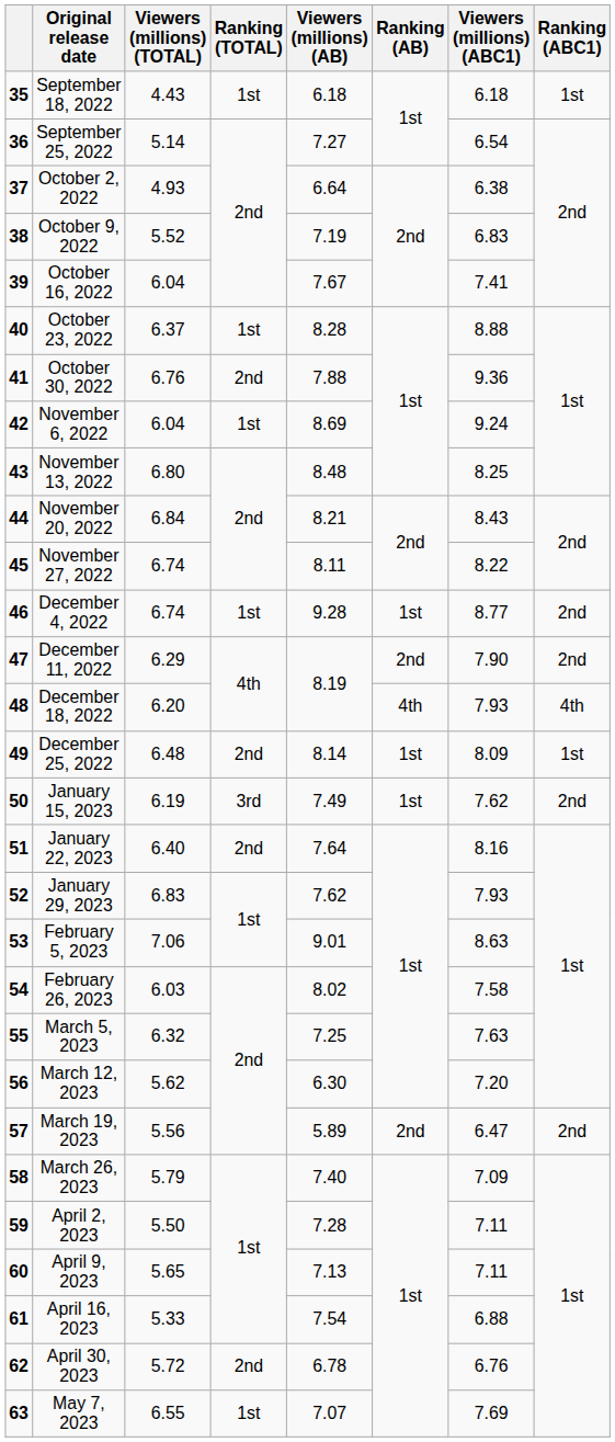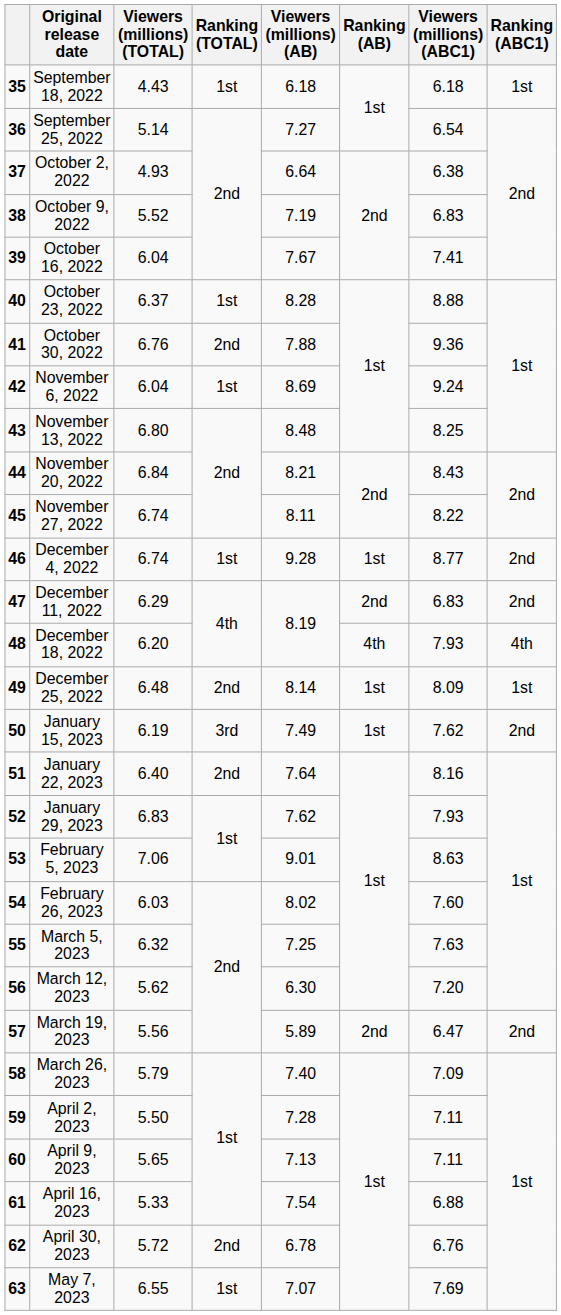 <table class="wikitable" style="margin-left:auto; margin-right:auto; width:550px; text-align:center">
 <tr>
 <th></th>
 <th>Original release date</th>
 <th>Viewers (millions)<br>(TOTAL)</th>
 <th>Ranking<br>(TOTAL)</th>
 <th>Viewers (millions)<br>(AB)</th>
 <th>Ranking<br>(AB)</th>
 <th>Viewers (millions)<br>(ABC1)</th>
 <th>Ranking<br>(ABC1)</th>
 </tr>
 <tr>
 <td><strong>35</strong></td>
 <td>September 18, 2022</td>
 <td>4.43</td>
 <td>1st</td>
 <td>6.18</td>
 <td rowspan="2">1st</td>
 <td>6.18</td>
 <td>1st</td>
 </tr>
 <tr>
 <td><strong>36</strong></td>
 <td>September 25, 2022</td>
 <td>5.14</td>
 <td rowspan="4">2nd</td>
 <td>7.27</td>
 <td>6.54</td>
 <td rowspan="4">2nd</td>
 </tr>
 <tr>
 <td><strong>37</strong></td>
 <td>October 2, 2022</td>
 <td>4.93</td>
 <td>6.64</td>
 <td rowspan="3">2nd</td>
 <td>6.38</td>
 </tr>
 <tr>
 <td><strong>38</strong></td>
 <td>October 9, 2022</td>
 <td>5.52</td>
 <td>7.19</td>
 <td>6.83</td>
 </tr>
 <tr>
 <td><strong>39</strong></td>
 <td>October 16, 2022</td>
 <td>6.04</td>
 <td>7.67</td>
 <td>7.41</td>
 </tr>
 <tr>
 <td><strong>40</strong></td>
 <td>October 23, 2022</td>
 <td>6.37</td>
 <td>1st</td>
 <td>8.28</td>
 <td rowspan="4">1st</td>
 <td>8.88</td>
 <td rowspan="4">1st</td>
 </tr>
 <tr>
 <td><strong>41</strong></td>
 <td>October 30, 2022</td>
 <td>6.76</td>
 <td>2nd</td>
 <td>7.88</td>
 <td>9.36</td>
 </tr>
 <tr>
 <td><strong>42</strong></td>
 <td>November 6, 2022</td>
 <td>6.04</td>
 <td>1st</td>
 <td>8.69</td>
 <td>9.24</td>
 </tr>
 <tr>
 <td><strong>43</strong></td>
 <td>November 13, 2022</td>
 <td>6.80</td>
 <td rowspan="3">2nd</td>
 <td>8.48</td>
 <td>8.25</td>
 </tr>
 <tr>
 <td><strong>44</strong></td>
 <td>November 20, 2022</td>
 <td>6.84</td>
 <td>8.21</td>
 <td rowspan="2">2nd</td>
 <td>8.43</td>
 <td rowspan="2">2nd</td>
 </tr>
 <tr>
 <td><strong>45</strong></td>
 <td>November 27, 2022</td>
 <td>6.74</td>
 <td>8.11</td>
 <td>8.22</td>
 </tr>
 <tr>
 <td><strong>46</strong></td>
 <td>December 4, 2022</td>
 <td>6.74</td>
 <td>1st</td>
 <td>9.28</td>
 <td>1st</td>
 <td>8.77</td>
 <td>2nd</td>
 </tr>
 <tr>
 <td><strong>47</strong></td>
 <td>December 11, 2022</td>
 <td>6.29</td>
 <td rowspan="2">4th</td>
 <td rowspan="2">8.19</td>
 <td>2nd</td>
-<td>7.90</td>
+<td>6.83</td>
 <td>2nd</td>
 </tr>
 <tr>
 <td><strong>48</strong></td>
 <td>December 18, 2022</td>
 <td>6.20</td>
 <td>4th</td>
 <td>7.93</td>
 <td>4th</td>
 </tr>
 <tr>
 <td><strong>49</strong></td>
 <td>December 25, 2022</td>
 <td>6.48</td>
 <td>2nd</td>
 <td>8.14</td>
 <td>1st</td>
 <td>8.09</td>
 <td>1st</td>
 </tr>
 <tr>
 <td><strong>50</strong></td>
 <td>January 15, 2023</td>
 <td>6.19</td>
 <td>3rd</td>
 <td>7.49</td>
 <td>1st</td>
 <td>7.62</td>
 <td>2nd</td>
 </tr>
 <tr>
 <td><strong>51</strong></td>
 <td>January 22, 2023</td>
 <td>6.40</td>
 <td>2nd</td>
 <td>7.64</td>
 <td rowspan="6">1st</td>
 <td>8.16</td>
 <td rowspan="6">1st</td>
 </tr>
 <tr>
 <td><strong>52</strong></td>
 <td>January 29, 2023</td>
 <td>6.83</td>
 <td rowspan="2">1st</td>
 <td>7.62</td>
 <td>7.93</td>
 </tr>
 <tr>
 <td><strong>53</strong></td>
 <td>February 5, 2023</td>
 <td>7.06</td>
 <td>9.01</td>
 <td>8.63</td>
 </tr>
 <tr>
 <td><strong>54</strong></td>
 <td>February 26, 2023</td>
 <td>6.03</td>
 <td rowspan="4">2nd</td>
 <td>8.02</td>
-<td>7.58</td>
+<td>7.60</td>
 </tr>
 <tr>
 <td><strong>55</strong></td>
 <td>March 5, 2023</td>
 <td>6.32</td>
 <td>7.25</td>
 <td>7.63</td>
 </tr>
 <tr>
 <td><strong>56</strong></td>
 <td>March 12, 2023</td>
 <td>5.62</td>
 <td>6.30</td>
 <td>7.20</td>
 </tr>
 <tr>
 <td><strong>57</strong></td>
 <td>March 19, 2023</td>
 <td>5.56</td>
 <td>5.89</td>
 <td>2nd</td>
 <td>6.47</td>
 <td>2nd</td>
 </tr>
 <tr>
 <td><strong>58</strong></td>
 <td>March 26, 2023</td>
 <td>5.79</td>
 <td rowspan="4">1st</td>
 <td>7.40</td>
 <td rowspan="6">1st</td>
 <td>7.09</td>
 <td rowspan="6">1st</td>
 </tr>
 <tr>
 <td><strong>59</strong></td>
 <td>April 2, 2023</td>
 <td>5.50</td>
 <td>7.28</td>
 <td>7.11</td>
 </tr>
 <tr>
 <td><strong>60</strong></td>
 <td>April 9, 2023</td>
 <td>5.65</td>
 <td>7.13</td>
 <td>7.11</td>
 </tr>
 <tr>
 <td><strong>61</strong></td>
 <td>April 16, 2023</td>
 <td>5.33</td>
 <td>7.54</td>
 <td>6.88</td>
 </tr>
 <tr>
 <td><strong>62</strong></td>
 <td>April 30, 2023</td>
 <td>5.72</td>
 <td>2nd</td>
 <td>6.78</td>
 <td>6.76</td>
 </tr>
 <tr>
 <td><strong>63</strong></td>
 <td>May 7, 2023</td>
 <td>6.55</td>
 <td>1st</td>
 <td>7.07</td>
 <td>7.69</td>
 </tr>
 </table>
